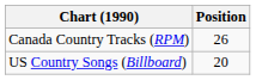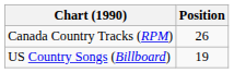 <table class="wikitable sortable">
 <tr>
 <th scope="col">Chart (1990)</th>
 <th scope="col">Position</th>
 </tr>
 <tr>
 <td>Canada Country Tracks (<em><a href='#'>RPM</a></em>)</td>
 <td align="center">26</td>
 </tr>
 <tr>
 <td>US <a href='#'>Country Songs</a> (<em><a href='#'>Billboard</a></em>)</td>
-<td align="center">20</td>
+<td align="center">19</td>
 </tr>
 </table>
